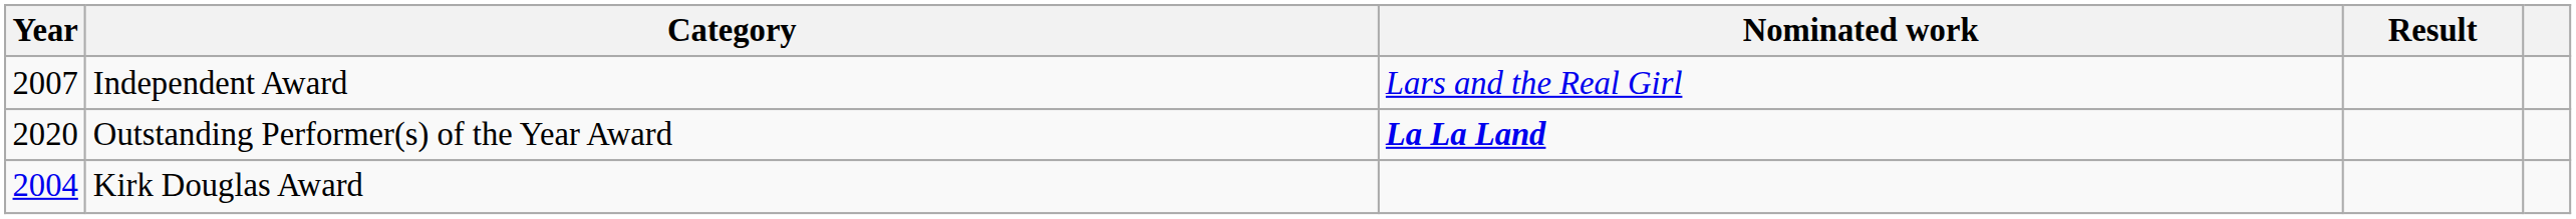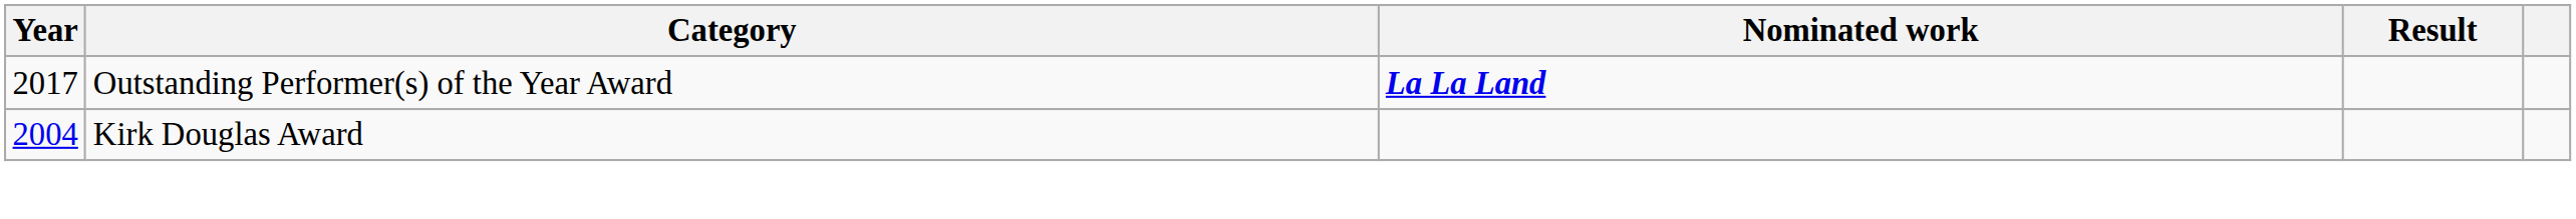 <table class=wikitable>
 <tr>
 <th scope="col" style="width:1em;">Year</th>
 <th scope="col" style="width:39em;">Category</th>
 <th scope="col" style="width:29em;">Nominated work</th>
 <th scope="col" style="width:5em;">Result</th>
 <th scope="col" style="width:1em;"></th>
 </tr>
 <tr>
-<td>2007</td>
-<td>Independent Award</td>
-<td><em><a href='#'>Lars and the Real Girl</a></em></td>
-<td></td>
-<td></td>
-</tr>
-<tr>
-<td>2020</td>
+<td>2017</td>
 <td>Outstanding Performer(s) of the Year Award</td>
 <td><strong><em><a href='#'>La La Land</a></em></strong></td>
 <td></td>
 <td></td>
 </tr>
 <tr>
 <td><a href='#'>2004</a></td>
 <td>Kirk Douglas Award</td>
 <td></td>
 <td></td>
 <td></td>
 </tr>
 </table>
